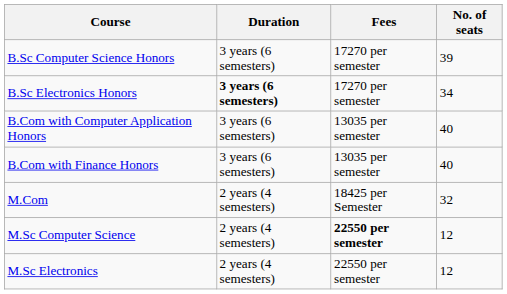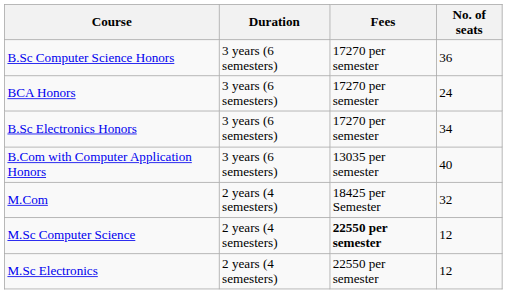 <table class="wikitable">
 <tr>
 <th>Course</th>
 <th>Duration</th>
 <th>Fees</th>
 <th>No. of seats</th>
 </tr>
 <tr>
 <td><a href='#'>B.Sc Computer Science Honors</a></td>
 <td>3 years (6 semesters)</td>
 <td> 17270 per semester</td>
-<td>39</td>
+<td>36</td>
+</tr>
+<tr>
+<td><a href='#'>BCA Honors</a></td>
+<td>3 years (6 semesters)</td>
+<td> 17270 per semester</td>
+<td>24</td>
 </tr>
 <tr>
 <td><a href='#'>B.Sc Electronics Honors</a></td>
-<td><strong>3 years (6 semesters)</strong></td>
+<td>3 years (6 semesters)</td>
 <td> 17270 per semester</td>
 <td>34</td>
 </tr>
 <tr>
 <td><a href='#'>B.Com with Computer Application Honors</a></td>
-<td>3 years (6 semesters)</td>
-<td> 13035 per semester</td>
-<td>40</td>
-</tr>
-<tr>
-<td><a href='#'>B.Com with Finance  Honors</a></td>
 <td>3 years (6 semesters)</td>
 <td> 13035 per semester</td>
 <td>40</td>
 </tr>
 <tr>
 <td><a href='#'>M.Com</a></td>
 <td>2 years (4 semesters)</td>
 <td> 18425 per Semester</td>
 <td>32</td>
 </tr>
 <tr>
 <td><a href='#'>M.Sc Computer Science</a></td>
 <td>2 years (4 semesters)</td>
 <td><strong> 22550 per semester</strong></td>
 <td>12</td>
 </tr>
 <tr>
 <td><a href='#'>M.Sc Electronics</a></td>
 <td>2 years (4 semesters)</td>
 <td> 22550 per semester</td>
 <td>12</td>
 </tr>
 </table>
